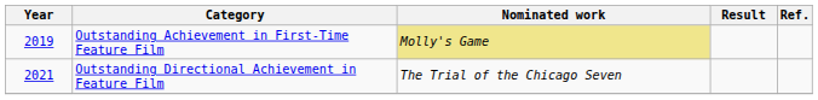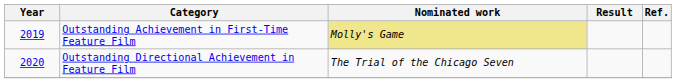 <table class=wikitable>
 <tr>
 <th scope="col" style="width:5em;">Year</th>
 <th scope="col" style="width:26em;">Category</th>
 <th scope="col" style="width:25em;">Nominated work</th>
 <th scope="col" style="width:5em;">Result</th>
 <th>Ref.</th>
 </tr>
 <tr>
 <td style="text-align:center;"><a href='#'>2019</a></td>
 <td><a href='#'>Outstanding Achievement in First-Time Feature Film</a></td>
 <td style="background: khaki;"><em>Molly's Game</em></td>
 <td></td>
 <td></td>
 </tr>
 <tr>
-<td style="text-align:center;"><a href='#'>2021</a></td>
+<td style="text-align:center;"><a href='#'>2020</a></td>
 <td><a href='#'>Outstanding Directional Achievement in Feature Film</a></td>
 <td><em>The Trial of the Chicago Seven</em></td>
 <td></td>
 <td></td>
 </tr>
 <tr>
 </tr>
 </table>
